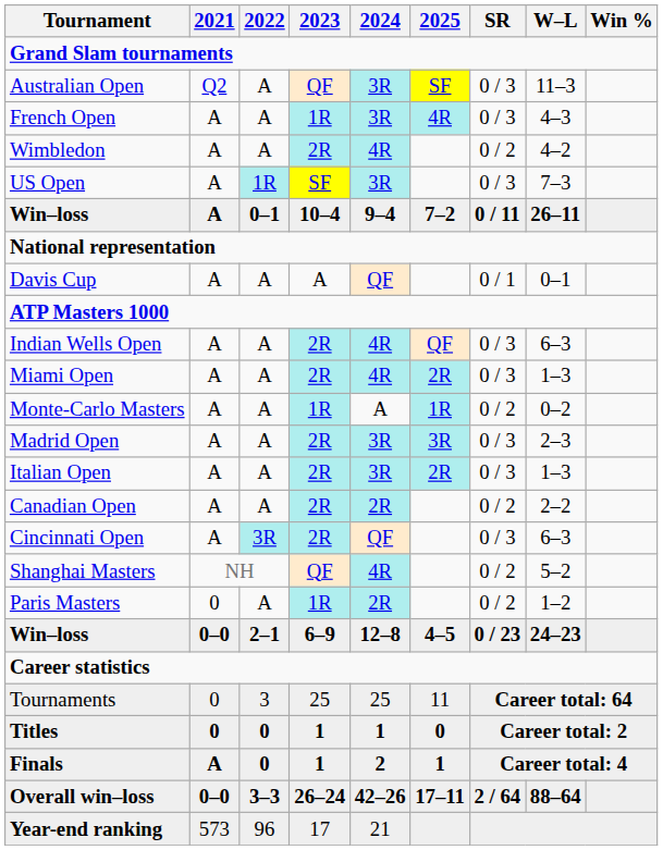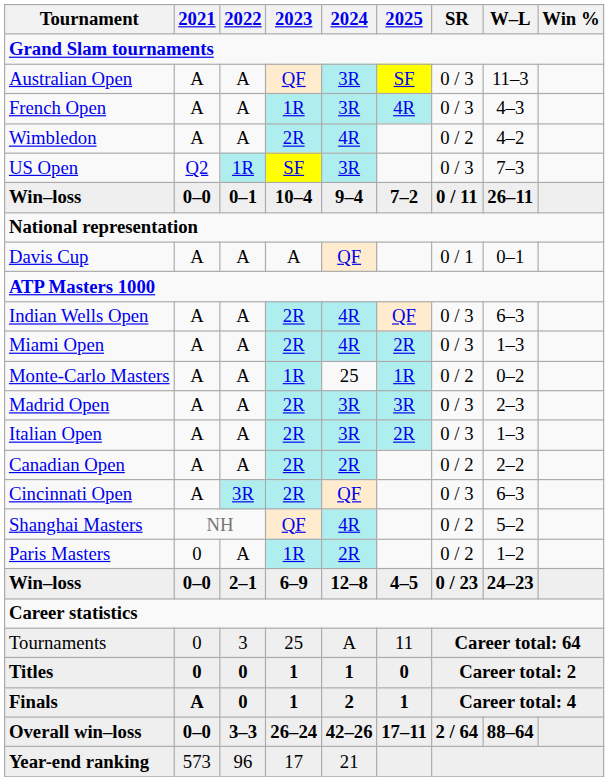 <table class="wikitable nowrap" style=text-align:center>
 <tr>
 <th>Tournament</th>
 <th><a href='#'>2021</a></th>
 <th><a href='#'>2022</a></th>
 <th><a href='#'>2023</a></th>
 <th><a href='#'>2024</a></th>
 <th><a href='#'>2025</a></th>
 <th>SR</th>
 <th>W–L</th>
 <th>Win %</th>
 </tr>
 <tr>
 <td colspan=9 align=left><strong><a href='#'>Grand Slam tournaments</a></strong></td>
 </tr>
 <tr>
 <td align=left><a href='#'>Australian Open</a></td>
-<td><a href='#'>Q2</a></td>
+<td>A</td>
 <td>A</td>
 <td style=background:#ffebcd><a href='#'>QF</a></td>
 <td style=background:#afeeee><a href='#'>3R</a></td>
 <td style=background:yellow><a href='#'>SF</a></td>
 <td>0 / 3</td>
 <td>11–3</td>
 <td></td>
 </tr>
 <tr>
 <td align=left><a href='#'>French Open</a></td>
 <td>A</td>
 <td>A</td>
 <td style=background:#afeeee><a href='#'>1R</a></td>
 <td style=background:#afeeee><a href='#'>3R</a></td>
 <td style=background:#afeeee><a href='#'>4R</a></td>
 <td>0 / 3</td>
 <td>4–3</td>
 <td></td>
 </tr>
 <tr>
 <td align=left><a href='#'>Wimbledon</a></td>
 <td>A</td>
 <td>A</td>
 <td style=background:#afeeee><a href='#'>2R</a></td>
 <td style=background:#afeeee><a href='#'>4R</a></td>
 <td></td>
 <td>0 / 2</td>
 <td>4–2</td>
 <td></td>
 </tr>
 <tr>
 <td align=left><a href='#'>US Open</a></td>
-<td>A</td>
+<td><a href='#'>Q2</a></td>
 <td style=background:#afeeee><a href='#'>1R</a></td>
 <td style=background:yellow><a href='#'>SF</a></td>
 <td style=background:#afeeee><a href='#'>3R</a></td>
 <td></td>
 <td>0 / 3</td>
 <td>7–3</td>
 <td></td>
 </tr>
 <tr style=font-weight:bold;background:#efefef>
 <td style=text-align:left>Win–loss</td>
-<td>A</td>
+<td>0–0</td>
 <td>0–1</td>
 <td>10–4</td>
 <td>9–4</td>
 <td>7–2</td>
 <td>0 / 11</td>
 <td>26–11</td>
 <td></td>
 </tr>
 <tr>
 <td colspan=9 align=left><strong>National representation</strong></td>
 </tr>
 <tr>
 <td align=left><a href='#'>Davis Cup</a></td>
 <td>A</td>
 <td>A</td>
 <td>A</td>
 <td style=background:#ffebcd><a href='#'>QF</a></td>
 <td></td>
 <td>0 / 1</td>
 <td>0–1</td>
 <td></td>
 </tr>
 <tr>
 <td colspan=9 align=left><strong><a href='#'>ATP Masters 1000</a></strong></td>
 </tr>
 <tr>
 <td align=left><a href='#'>Indian Wells Open</a></td>
 <td>A</td>
 <td>A</td>
 <td style=background:#afeeee><a href='#'>2R</a></td>
 <td style=background:#afeeee><a href='#'>4R</a></td>
 <td style=background:#ffebcd><a href='#'>QF</a></td>
 <td>0 / 3</td>
 <td>6–3</td>
 <td></td>
 </tr>
 <tr>
 <td align=left><a href='#'>Miami Open</a></td>
 <td>A</td>
 <td>A</td>
 <td style=background:#afeeee><a href='#'>2R</a></td>
 <td style=background:#afeeee><a href='#'>4R</a></td>
 <td style=background:#afeeee><a href='#'>2R</a></td>
 <td>0 / 3</td>
 <td>1–3</td>
 <td></td>
 </tr>
 <tr>
 <td align=left><a href='#'>Monte-Carlo Masters</a></td>
 <td>A</td>
 <td>A</td>
 <td style=background:#afeeee><a href='#'>1R</a></td>
-<td>A</td>
+<td>25</td>
 <td style=background:#afeeee><a href='#'>1R</a></td>
 <td>0 / 2</td>
 <td>0–2</td>
 <td></td>
 </tr>
 <tr>
 <td align=left><a href='#'>Madrid Open</a></td>
 <td>A</td>
 <td>A</td>
 <td style=background:#afeeee><a href='#'>2R</a></td>
 <td style=background:#afeeee><a href='#'>3R</a></td>
 <td style=background:#afeeee><a href='#'>3R</a></td>
 <td>0 / 3</td>
 <td>2–3</td>
 <td></td>
 </tr>
 <tr>
 <td align=left><a href='#'>Italian Open</a></td>
 <td>A</td>
 <td>A</td>
 <td style=background:#afeeee><a href='#'>2R</a></td>
 <td style=background:#afeeee><a href='#'>3R</a></td>
 <td style=background:#afeeee><a href='#'>2R</a></td>
 <td>0 / 3</td>
 <td>1–3</td>
 <td></td>
 </tr>
 <tr>
 <td align=left><a href='#'>Canadian Open</a></td>
 <td>A</td>
 <td>A</td>
 <td style=background:#afeeee><a href='#'>2R</a></td>
 <td style=background:#afeeee><a href='#'>2R</a></td>
 <td></td>
 <td>0 / 2</td>
 <td>2–2</td>
 <td></td>
 </tr>
 <tr>
 <td align=left><a href='#'>Cincinnati Open</a></td>
 <td>A</td>
 <td style=background:#afeeee><a href='#'>3R</a></td>
 <td style=background:#afeeee><a href='#'>2R</a></td>
 <td style=background:#ffebcd><a href='#'>QF</a></td>
 <td></td>
 <td>0 / 3</td>
 <td>6–3</td>
 <td></td>
 </tr>
 <tr>
 <td align=left><a href='#'>Shanghai Masters</a></td>
 <td colspan=2 style=color:#767676>NH</td>
 <td style=background:#ffebcd><a href='#'>QF</a></td>
 <td style=background:#afeeee><a href='#'>4R</a></td>
 <td></td>
 <td>0 / 2</td>
 <td>5–2</td>
 <td></td>
 </tr>
 <tr>
 <td align=left><a href='#'>Paris Masters</a></td>
 <td>0</td>
 <td>A</td>
 <td style=background:#afeeee><a href='#'>1R</a></td>
 <td style=background:#afeeee><a href='#'>2R</a></td>
 <td></td>
 <td>0 / 2</td>
 <td>1–2</td>
 <td></td>
 </tr>
 <tr style=font-weight:bold;background:#efefef>
 <td style=text-align:left>Win–loss</td>
 <td>0–0</td>
 <td>2–1</td>
 <td>6–9</td>
 <td>12–8</td>
 <td>4–5</td>
 <td>0 / 23</td>
 <td>24–23</td>
 <td></td>
 </tr>
 <tr>
 <td colspan=9 style=text-align:left><strong>Career statistics</strong></td>
 </tr>
 <tr bgcolor=efefef>
 <td style=text-align:left>Tournaments</td>
 <td>0</td>
 <td>3</td>
 <td>25</td>
-<td>25</td>
+<td>A</td>
 <td>11</td>
 <td colspan=3><strong>Career total: 64</strong></td>
 </tr>
 <tr style="font-weight:bold;background:#efefef">
 <td style=text-align:left>Titles</td>
 <td>0</td>
 <td>0</td>
 <td>1</td>
 <td>1</td>
 <td>0</td>
 <td colspan=3>Career total: 2</td>
 </tr>
 <tr style="font-weight:bold;background:#efefef">
 <td style=text-align:left>Finals</td>
 <td>A</td>
 <td>0</td>
 <td>1</td>
 <td>2</td>
 <td>1</td>
 <td colspan=3>Career total: 4</td>
 </tr>
 <tr style=font-weight:bold;background:#efefef>
 <td style=text-align:left>Overall win–loss</td>
 <td>0–0</td>
 <td>3–3</td>
 <td>26–24</td>
 <td>42–26</td>
 <td>17–11</td>
 <td>2 / 64</td>
 <td>88–64</td>
 <td></td>
 </tr>
 <tr bgcolor=efefef>
 <td style=text-align:left><strong>Year-end ranking</strong></td>
 <td>573</td>
 <td>96</td>
 <td>17</td>
 <td>21</td>
 <td></td>
 <td colspan=3></td>
 </tr>
 </table>
